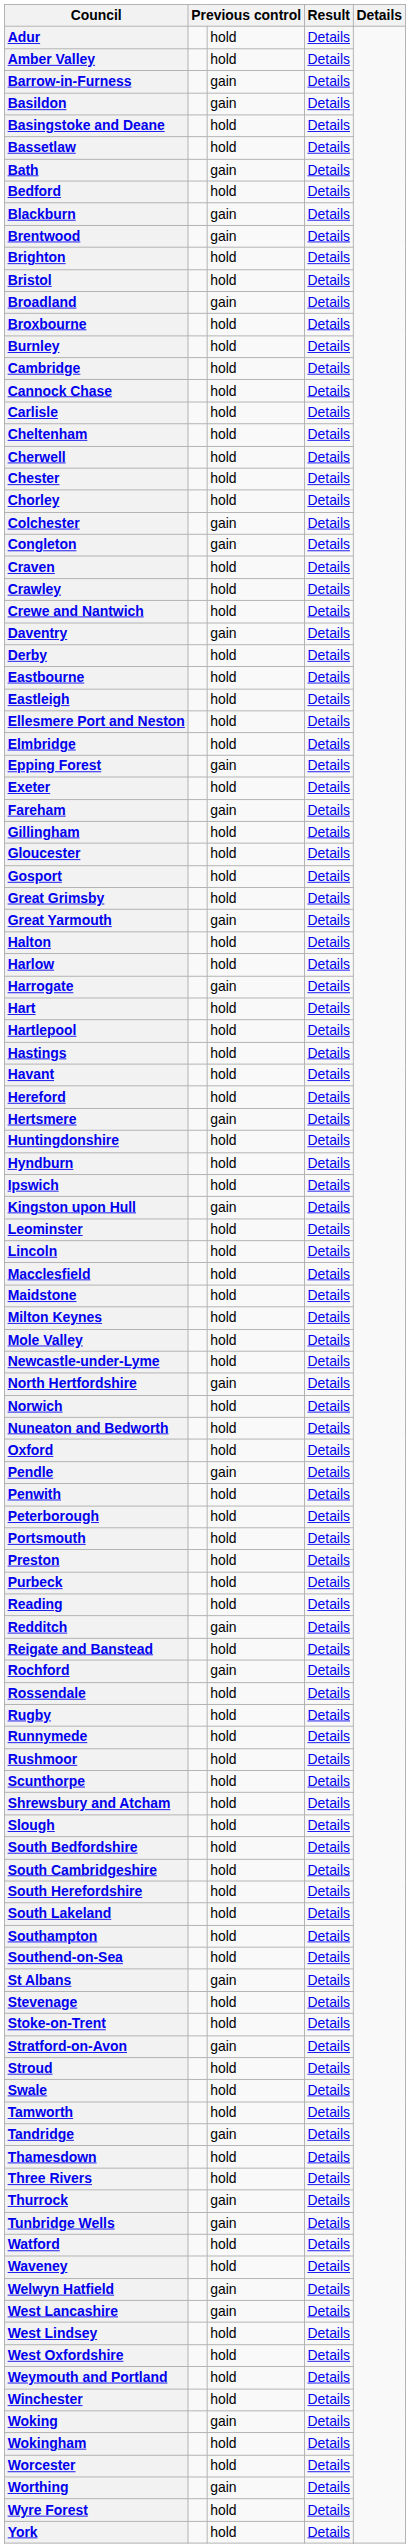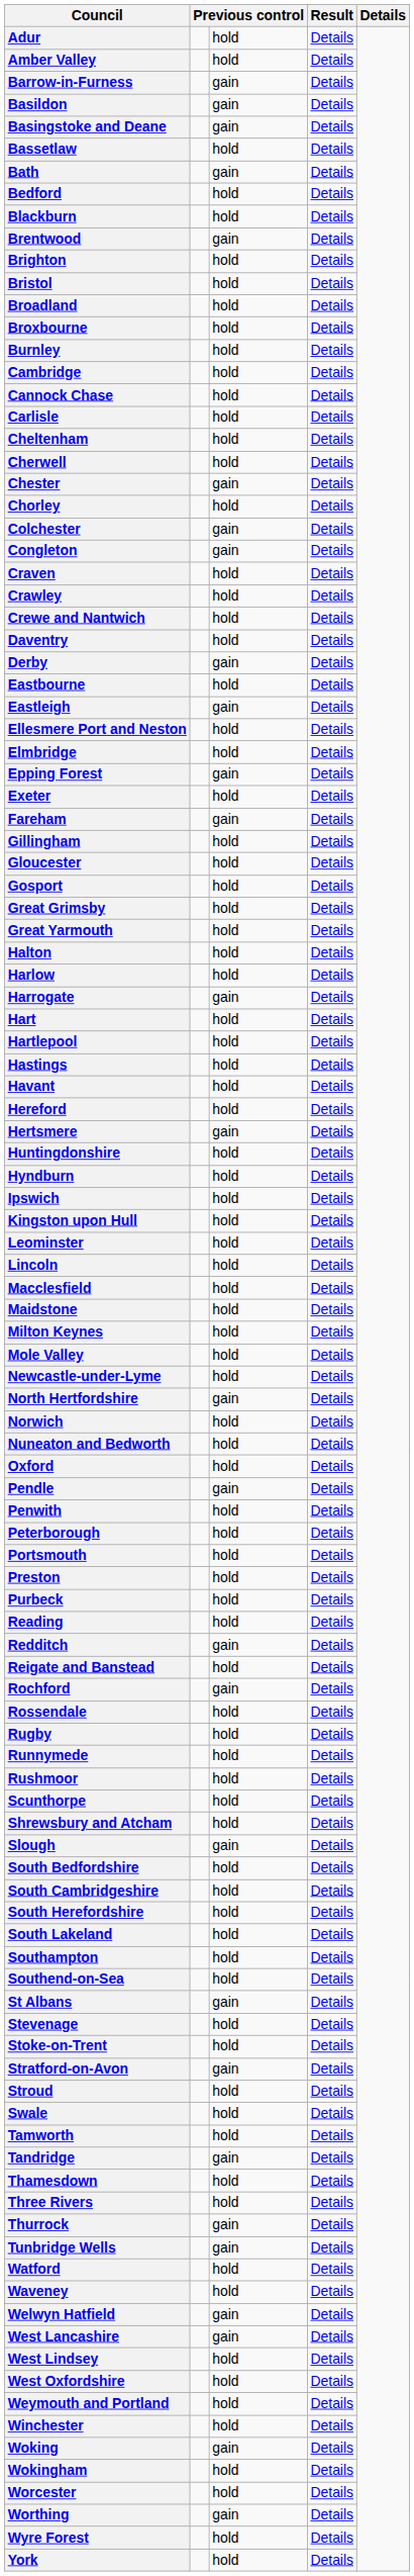 <table class="wikitable sortable" border="1">
 <tr>
 <th scope="col">Council</th>
 <th colspan=2>Previous control</th>
 <th colspan=2>Result</th>
 <th class="unsortable" scope="col">Details</th>
 </tr>
 <tr>
 <th scope="row" style="text-align: left;"><a href='#'>Adur</a></th>
 <td></td>
 <td> hold</td>
 <td><a href='#'>Details</a></td>
 </tr>
 <tr>
 <th scope="row" style="text-align: left;"><a href='#'>Amber Valley</a></th>
 <td></td>
 <td> hold</td>
 <td><a href='#'>Details</a></td>
 </tr>
 <tr>
 <th scope="row" style="text-align: left;"><a href='#'>Barrow-in-Furness</a></th>
 <td></td>
 <td> gain</td>
 <td><a href='#'>Details</a></td>
 </tr>
 <tr>
 <th scope="row" style="text-align: left;"><a href='#'>Basildon</a></th>
 <td></td>
 <td> gain</td>
 <td><a href='#'>Details</a></td>
 </tr>
 <tr>
 <th scope="row" style="text-align: left;"><a href='#'>Basingstoke and Deane</a></th>
 <td></td>
-<td> hold</td>
+<td> gain</td>
 <td><a href='#'>Details</a></td>
 </tr>
 <tr>
 <th scope="row" style="text-align: left;"><a href='#'>Bassetlaw</a></th>
 <td></td>
 <td> hold</td>
 <td><a href='#'>Details</a></td>
 </tr>
 <tr>
 <th scope="row" style="text-align: left;"><a href='#'>Bath</a></th>
 <td></td>
 <td> gain</td>
 <td><a href='#'>Details</a></td>
 </tr>
 <tr>
 <th scope="row" style="text-align: left;"><a href='#'>Bedford</a></th>
 <td></td>
 <td> hold</td>
 <td><a href='#'>Details</a></td>
 </tr>
 <tr>
 <th scope="row" style="text-align: left;"><a href='#'>Blackburn</a></th>
 <td></td>
-<td> gain</td>
+<td> hold</td>
 <td><a href='#'>Details</a></td>
 </tr>
 <tr>
 <th scope="row" style="text-align: left;"><a href='#'>Brentwood</a></th>
 <td></td>
 <td> gain</td>
 <td><a href='#'>Details</a></td>
 </tr>
 <tr>
 <th scope="row" style="text-align: left;"><a href='#'>Brighton</a></th>
 <td></td>
 <td> hold</td>
 <td><a href='#'>Details</a></td>
 </tr>
 <tr>
 <th scope="row" style="text-align: left;"><a href='#'>Bristol</a></th>
 <td></td>
 <td> hold</td>
 <td><a href='#'>Details</a></td>
 </tr>
 <tr>
 <th scope="row" style="text-align: left;"><a href='#'>Broadland</a></th>
 <td></td>
-<td> gain</td>
+<td> hold</td>
 <td><a href='#'>Details</a></td>
 </tr>
 <tr>
 <th scope="row" style="text-align: left;"><a href='#'>Broxbourne</a></th>
 <td></td>
 <td> hold</td>
 <td><a href='#'>Details</a></td>
 </tr>
 <tr>
 <th scope="row" style="text-align: left;"><a href='#'>Burnley</a></th>
 <td></td>
 <td> hold</td>
 <td><a href='#'>Details</a></td>
 </tr>
 <tr>
 <th scope="row" style="text-align: left;"><a href='#'>Cambridge</a></th>
 <td></td>
 <td> hold</td>
 <td><a href='#'>Details</a></td>
 </tr>
 <tr>
 <th scope="row" style="text-align: left;"><a href='#'>Cannock Chase</a></th>
 <td></td>
 <td> hold</td>
 <td><a href='#'>Details</a></td>
 </tr>
 <tr>
 <th scope="row" style="text-align: left;"><a href='#'>Carlisle</a></th>
 <td></td>
 <td> hold</td>
 <td><a href='#'>Details</a></td>
 </tr>
 <tr>
 <th scope="row" style="text-align: left;"><a href='#'>Cheltenham</a></th>
 <td></td>
 <td> hold</td>
 <td><a href='#'>Details</a></td>
 </tr>
 <tr>
 <th scope="row" style="text-align: left;"><a href='#'>Cherwell</a></th>
 <td></td>
 <td> hold</td>
 <td><a href='#'>Details</a></td>
 </tr>
 <tr>
 <th scope="row" style="text-align: left;"><a href='#'>Chester</a></th>
 <td></td>
-<td> hold</td>
+<td> gain</td>
 <td><a href='#'>Details</a></td>
 </tr>
 <tr>
 <th scope="row" style="text-align: left;"><a href='#'>Chorley</a></th>
 <td></td>
 <td> hold</td>
 <td><a href='#'>Details</a></td>
 </tr>
 <tr>
 <th scope="row" style="text-align: left;"><a href='#'>Colchester</a></th>
 <td></td>
 <td> gain</td>
 <td><a href='#'>Details</a></td>
 </tr>
 <tr>
 <th scope="row" style="text-align: left;"><a href='#'>Congleton</a></th>
 <td></td>
 <td> gain</td>
 <td><a href='#'>Details</a></td>
 </tr>
 <tr>
 <th scope="row" style="text-align: left;"><a href='#'>Craven</a></th>
 <td></td>
 <td> hold</td>
 <td><a href='#'>Details</a></td>
 </tr>
 <tr>
 <th scope="row" style="text-align: left;"><a href='#'>Crawley</a></th>
 <td></td>
 <td> hold</td>
 <td><a href='#'>Details</a></td>
 </tr>
 <tr>
 <th scope="row" style="text-align: left;"><a href='#'>Crewe and Nantwich</a></th>
 <td></td>
 <td> hold</td>
 <td><a href='#'>Details</a></td>
 </tr>
 <tr>
 <th scope="row" style="text-align: left;"><a href='#'>Daventry</a></th>
 <td></td>
-<td> gain</td>
+<td> hold</td>
 <td><a href='#'>Details</a></td>
 </tr>
 <tr>
 <th scope="row" style="text-align: left;"><a href='#'>Derby</a></th>
 <td></td>
-<td> hold</td>
+<td> gain</td>
 <td><a href='#'>Details</a></td>
 </tr>
 <tr>
 <th scope="row" style="text-align: left;"><a href='#'>Eastbourne</a></th>
 <td></td>
 <td> hold</td>
 <td><a href='#'>Details</a></td>
 </tr>
 <tr>
 <th scope="row" style="text-align: left;"><a href='#'>Eastleigh</a></th>
 <td></td>
-<td> hold</td>
+<td> gain</td>
 <td><a href='#'>Details</a></td>
 </tr>
 <tr>
 <th scope="row" style="text-align: left;"><a href='#'>Ellesmere Port and Neston</a></th>
 <td></td>
 <td> hold</td>
 <td><a href='#'>Details</a></td>
 </tr>
 <tr>
 <th scope="row" style="text-align: left;"><a href='#'>Elmbridge</a></th>
 <td></td>
 <td> hold</td>
 <td><a href='#'>Details</a></td>
 </tr>
 <tr>
 <th scope="row" style="text-align: left;"><a href='#'>Epping Forest</a></th>
 <td></td>
 <td> gain</td>
 <td><a href='#'>Details</a></td>
 </tr>
 <tr>
 <th scope="row" style="text-align: left;"><a href='#'>Exeter</a></th>
 <td></td>
 <td> hold</td>
 <td><a href='#'>Details</a></td>
 </tr>
 <tr>
 <th scope="row" style="text-align: left;"><a href='#'>Fareham</a></th>
 <td></td>
 <td> gain</td>
 <td><a href='#'>Details</a></td>
 </tr>
 <tr>
 <th scope="row" style="text-align: left;"><a href='#'>Gillingham</a></th>
 <td></td>
 <td> hold</td>
 <td><a href='#'>Details</a></td>
 </tr>
 <tr>
 <th scope="row" style="text-align: left;"><a href='#'>Gloucester</a></th>
 <td></td>
 <td> hold</td>
 <td><a href='#'>Details</a></td>
 </tr>
 <tr>
 <th scope="row" style="text-align: left;"><a href='#'>Gosport</a></th>
 <td></td>
 <td> hold</td>
 <td><a href='#'>Details</a></td>
 </tr>
 <tr>
 <th scope="row" style="text-align: left;"><a href='#'>Great Grimsby</a></th>
 <td></td>
 <td> hold</td>
 <td><a href='#'>Details</a></td>
 </tr>
 <tr>
 <th scope="row" style="text-align: left;"><a href='#'>Great Yarmouth</a></th>
 <td></td>
-<td> gain</td>
+<td> hold</td>
 <td><a href='#'>Details</a></td>
 </tr>
 <tr>
 <th scope="row" style="text-align: left;"><a href='#'>Halton</a></th>
 <td></td>
 <td> hold</td>
 <td><a href='#'>Details</a></td>
 </tr>
 <tr>
 <th scope="row" style="text-align: left;"><a href='#'>Harlow</a></th>
 <td></td>
 <td> hold</td>
 <td><a href='#'>Details</a></td>
 </tr>
 <tr>
 <th scope="row" style="text-align: left;"><a href='#'>Harrogate</a></th>
 <td></td>
 <td> gain</td>
 <td><a href='#'>Details</a></td>
 </tr>
 <tr>
 <th scope="row" style="text-align: left;"><a href='#'>Hart</a></th>
 <td></td>
 <td> hold</td>
 <td><a href='#'>Details</a></td>
 </tr>
 <tr>
 <th scope="row" style="text-align: left;"><a href='#'>Hartlepool</a></th>
 <td></td>
 <td> hold</td>
 <td><a href='#'>Details</a></td>
 </tr>
 <tr>
 <th scope="row" style="text-align: left;"><a href='#'>Hastings</a></th>
 <td></td>
 <td> hold</td>
 <td><a href='#'>Details</a></td>
 </tr>
 <tr>
 <th scope="row" style="text-align: left;"><a href='#'>Havant</a></th>
 <td></td>
 <td> hold</td>
 <td><a href='#'>Details</a></td>
 </tr>
 <tr>
 <th scope="row" style="text-align: left;"><a href='#'>Hereford</a></th>
 <td></td>
 <td> hold</td>
 <td><a href='#'>Details</a></td>
 </tr>
 <tr>
 <th scope="row" style="text-align: left;"><a href='#'>Hertsmere</a></th>
 <td></td>
 <td> gain</td>
 <td><a href='#'>Details</a></td>
 </tr>
 <tr>
 <th scope="row" style="text-align: left;"><a href='#'>Huntingdonshire</a></th>
 <td></td>
 <td> hold</td>
 <td><a href='#'>Details</a></td>
 </tr>
 <tr>
 <th scope="row" style="text-align: left;"><a href='#'>Hyndburn</a></th>
 <td></td>
 <td> hold</td>
 <td><a href='#'>Details</a></td>
 </tr>
 <tr>
 <th scope="row" style="text-align: left;"><a href='#'>Ipswich</a></th>
 <td></td>
 <td> hold</td>
 <td><a href='#'>Details</a></td>
 </tr>
 <tr>
 <th scope="row" style="text-align: left;"><a href='#'>Kingston upon Hull</a></th>
 <td></td>
-<td> gain</td>
+<td> hold</td>
 <td><a href='#'>Details</a></td>
 </tr>
 <tr>
 <th scope="row" style="text-align: left;"><a href='#'>Leominster</a></th>
 <td></td>
 <td> hold</td>
 <td><a href='#'>Details</a></td>
 </tr>
 <tr>
 <th scope="row" style="text-align: left;"><a href='#'>Lincoln</a></th>
 <td></td>
 <td> hold</td>
 <td><a href='#'>Details</a></td>
 </tr>
 <tr>
 <th scope="row" style="text-align: left;"><a href='#'>Macclesfield</a></th>
 <td></td>
 <td> hold</td>
 <td><a href='#'>Details</a></td>
 </tr>
 <tr>
 <th scope="row" style="text-align: left;"><a href='#'>Maidstone</a></th>
 <td></td>
 <td> hold</td>
 <td><a href='#'>Details</a></td>
 </tr>
 <tr>
 <th scope="row" style="text-align: left;"><a href='#'>Milton Keynes</a></th>
 <td></td>
 <td> hold</td>
 <td><a href='#'>Details</a></td>
 </tr>
 <tr>
 <th scope="row" style="text-align: left;"><a href='#'>Mole Valley</a></th>
 <td></td>
 <td> hold</td>
 <td><a href='#'>Details</a></td>
 </tr>
 <tr>
 <th scope="row" style="text-align: left;"><a href='#'>Newcastle-under-Lyme</a></th>
 <td></td>
 <td> hold</td>
 <td><a href='#'>Details</a></td>
 </tr>
 <tr>
 <th scope="row" style="text-align: left;"><a href='#'>North Hertfordshire</a></th>
 <td></td>
 <td> gain</td>
 <td><a href='#'>Details</a></td>
 </tr>
 <tr>
 <th scope="row" style="text-align: left;"><a href='#'>Norwich</a></th>
 <td></td>
 <td> hold</td>
 <td><a href='#'>Details</a></td>
 </tr>
 <tr>
 <th scope="row" style="text-align: left;"><a href='#'>Nuneaton and Bedworth</a></th>
 <td></td>
 <td> hold</td>
 <td><a href='#'>Details</a></td>
 </tr>
 <tr>
 <th scope="row" style="text-align: left;"><a href='#'>Oxford</a></th>
 <td></td>
 <td> hold</td>
 <td><a href='#'>Details</a></td>
 </tr>
 <tr>
 <th scope="row" style="text-align: left;"><a href='#'>Pendle</a></th>
 <td></td>
 <td> gain</td>
 <td><a href='#'>Details</a></td>
 </tr>
 <tr>
 <th scope="row" style="text-align: left;"><a href='#'>Penwith</a></th>
 <td></td>
 <td> hold</td>
 <td><a href='#'>Details</a></td>
 </tr>
 <tr>
 <th scope="row" style="text-align: left;"><a href='#'>Peterborough</a></th>
 <td></td>
 <td> hold</td>
 <td><a href='#'>Details</a></td>
 </tr>
 <tr>
 <th scope="row" style="text-align: left;"><a href='#'>Portsmouth</a></th>
 <td></td>
 <td> hold</td>
 <td><a href='#'>Details</a></td>
 </tr>
 <tr>
 <th scope="row" style="text-align: left;"><a href='#'>Preston</a></th>
 <td></td>
 <td> hold</td>
 <td><a href='#'>Details</a></td>
 </tr>
 <tr>
 <th scope="row" style="text-align: left;"><a href='#'>Purbeck</a></th>
 <td></td>
 <td> hold</td>
 <td><a href='#'>Details</a></td>
 </tr>
 <tr>
 <th scope="row" style="text-align: left;"><a href='#'>Reading</a></th>
 <td></td>
 <td> hold</td>
 <td><a href='#'>Details</a></td>
 </tr>
 <tr>
 <th scope="row" style="text-align: left;"><a href='#'>Redditch</a></th>
 <td></td>
 <td> gain</td>
 <td><a href='#'>Details</a></td>
 </tr>
 <tr>
 <th scope="row" style="text-align: left;"><a href='#'>Reigate and Banstead</a></th>
 <td></td>
 <td> hold</td>
 <td><a href='#'>Details</a></td>
 </tr>
 <tr>
 <th scope="row" style="text-align: left;"><a href='#'>Rochford</a></th>
 <td></td>
 <td> gain</td>
 <td><a href='#'>Details</a></td>
 </tr>
 <tr>
 <th scope="row" style="text-align: left;"><a href='#'>Rossendale</a></th>
 <td></td>
 <td> hold</td>
 <td><a href='#'>Details</a></td>
 </tr>
 <tr>
 <th scope="row" style="text-align: left;"><a href='#'>Rugby</a></th>
 <td></td>
 <td> hold</td>
 <td><a href='#'>Details</a></td>
 </tr>
 <tr>
 <th scope="row" style="text-align: left;"><a href='#'>Runnymede</a></th>
 <td></td>
 <td> hold</td>
 <td><a href='#'>Details</a></td>
 </tr>
 <tr>
 <th scope="row" style="text-align: left;"><a href='#'>Rushmoor</a></th>
 <td></td>
 <td> hold</td>
 <td><a href='#'>Details</a></td>
 </tr>
 <tr>
 <th scope="row" style="text-align: left;"><a href='#'>Scunthorpe</a></th>
 <td></td>
 <td> hold</td>
 <td><a href='#'>Details</a></td>
 </tr>
 <tr>
 <th scope="row" style="text-align: left;"><a href='#'>Shrewsbury and Atcham</a></th>
 <td></td>
 <td> hold</td>
 <td><a href='#'>Details</a></td>
 </tr>
 <tr>
 <th scope="row" style="text-align: left;"><a href='#'>Slough</a></th>
 <td></td>
-<td> hold</td>
+<td> gain</td>
 <td><a href='#'>Details</a></td>
 </tr>
 <tr>
 <th scope="row" style="text-align: left;"><a href='#'>South Bedfordshire</a></th>
 <td></td>
 <td> hold</td>
 <td><a href='#'>Details</a></td>
 </tr>
 <tr>
 <th scope="row" style="text-align: left;"><a href='#'>South Cambridgeshire</a></th>
 <td></td>
 <td> hold</td>
 <td><a href='#'>Details</a></td>
 </tr>
 <tr>
 <th scope="row" style="text-align: left;"><a href='#'>South Herefordshire</a></th>
 <td></td>
 <td> hold</td>
 <td><a href='#'>Details</a></td>
 </tr>
 <tr>
 <th scope="row" style="text-align: left;"><a href='#'>South Lakeland</a></th>
 <td></td>
 <td> hold</td>
 <td><a href='#'>Details</a></td>
 </tr>
 <tr>
 <th scope="row" style="text-align: left;"><a href='#'>Southampton</a></th>
 <td></td>
 <td> hold</td>
 <td><a href='#'>Details</a></td>
 </tr>
 <tr>
 <th scope="row" style="text-align: left;"><a href='#'>Southend-on-Sea</a></th>
 <td></td>
 <td> hold</td>
 <td><a href='#'>Details</a></td>
 </tr>
 <tr>
 <th scope="row" style="text-align: left;"><a href='#'>St Albans</a></th>
 <td></td>
 <td> gain</td>
 <td><a href='#'>Details</a></td>
 </tr>
 <tr>
 <th scope="row" style="text-align: left;"><a href='#'>Stevenage</a></th>
 <td></td>
 <td> hold</td>
 <td><a href='#'>Details</a></td>
 </tr>
 <tr>
 <th scope="row" style="text-align: left;"><a href='#'>Stoke-on-Trent</a></th>
 <td></td>
 <td> hold</td>
 <td><a href='#'>Details</a></td>
 </tr>
 <tr>
 <th scope="row" style="text-align: left;"><a href='#'>Stratford-on-Avon</a></th>
 <td></td>
 <td> gain</td>
 <td><a href='#'>Details</a></td>
 </tr>
 <tr>
 <th scope="row" style="text-align: left;"><a href='#'>Stroud</a></th>
 <td></td>
 <td> hold</td>
 <td><a href='#'>Details</a></td>
 </tr>
 <tr>
 <th scope="row" style="text-align: left;"><a href='#'>Swale</a></th>
 <td></td>
 <td> hold</td>
 <td><a href='#'>Details</a></td>
 </tr>
 <tr>
 <th scope="row" style="text-align: left;"><a href='#'>Tamworth</a></th>
 <td></td>
 <td> hold</td>
 <td><a href='#'>Details</a></td>
 </tr>
 <tr>
 <th scope="row" style="text-align: left;"><a href='#'>Tandridge</a></th>
 <td></td>
 <td> gain</td>
 <td><a href='#'>Details</a></td>
 </tr>
 <tr>
 <th scope="row" style="text-align: left;"><a href='#'>Thamesdown</a></th>
 <td></td>
 <td> hold</td>
 <td><a href='#'>Details</a></td>
 </tr>
 <tr>
 <th scope="row" style="text-align: left;"><a href='#'>Three Rivers</a></th>
 <td></td>
 <td> hold</td>
 <td><a href='#'>Details</a></td>
 </tr>
 <tr>
 <th scope="row" style="text-align: left;"><a href='#'>Thurrock</a></th>
 <td></td>
 <td> gain</td>
 <td><a href='#'>Details</a></td>
 </tr>
 <tr>
 <th scope="row" style="text-align: left;"><a href='#'>Tunbridge Wells</a></th>
 <td></td>
 <td> gain</td>
 <td><a href='#'>Details</a></td>
 </tr>
 <tr>
 <th scope="row" style="text-align: left;"><a href='#'>Watford</a></th>
 <td></td>
 <td> hold</td>
 <td><a href='#'>Details</a></td>
 </tr>
 <tr>
 <th scope="row" style="text-align: left;"><a href='#'>Waveney</a></th>
 <td></td>
 <td> hold</td>
 <td><a href='#'>Details</a></td>
 </tr>
 <tr>
 <th scope="row" style="text-align: left;"><a href='#'>Welwyn Hatfield</a></th>
 <td></td>
 <td> gain</td>
 <td><a href='#'>Details</a></td>
 </tr>
 <tr>
 <th scope="row" style="text-align: left;"><a href='#'>West Lancashire</a></th>
 <td></td>
 <td> gain</td>
 <td><a href='#'>Details</a></td>
 </tr>
 <tr>
 <th scope="row" style="text-align: left;"><a href='#'>West Lindsey</a></th>
 <td></td>
 <td> hold</td>
 <td><a href='#'>Details</a></td>
 </tr>
 <tr>
 <th scope="row" style="text-align: left;"><a href='#'>West Oxfordshire</a></th>
 <td></td>
 <td> hold</td>
 <td><a href='#'>Details</a></td>
 </tr>
 <tr>
 <th scope="row" style="text-align: left;"><a href='#'>Weymouth and Portland</a></th>
 <td></td>
 <td> hold</td>
 <td><a href='#'>Details</a></td>
 </tr>
 <tr>
 <th scope="row" style="text-align: left;"><a href='#'>Winchester</a></th>
 <td></td>
 <td> hold</td>
 <td><a href='#'>Details</a></td>
 </tr>
 <tr>
 <th scope="row" style="text-align: left;"><a href='#'>Woking</a></th>
 <td></td>
 <td> gain</td>
 <td><a href='#'>Details</a></td>
 </tr>
 <tr>
 <th scope="row" style="text-align: left;"><a href='#'>Wokingham</a></th>
 <td></td>
 <td> hold</td>
 <td><a href='#'>Details</a></td>
 </tr>
 <tr>
 <th scope="row" style="text-align: left;"><a href='#'>Worcester</a></th>
 <td></td>
 <td> hold</td>
 <td><a href='#'>Details</a></td>
 </tr>
 <tr>
 <th scope="row" style="text-align: left;"><a href='#'>Worthing</a></th>
 <td></td>
 <td> gain</td>
 <td><a href='#'>Details</a></td>
 </tr>
 <tr>
 <th scope="row" style="text-align: left;"><a href='#'>Wyre Forest</a></th>
 <td></td>
 <td> hold</td>
 <td><a href='#'>Details</a></td>
 </tr>
 <tr>
 <th scope="row" style="text-align: left;"><a href='#'>York</a></th>
 <td></td>
 <td> hold</td>
 <td><a href='#'>Details</a></td>
 </tr>
 </table>
